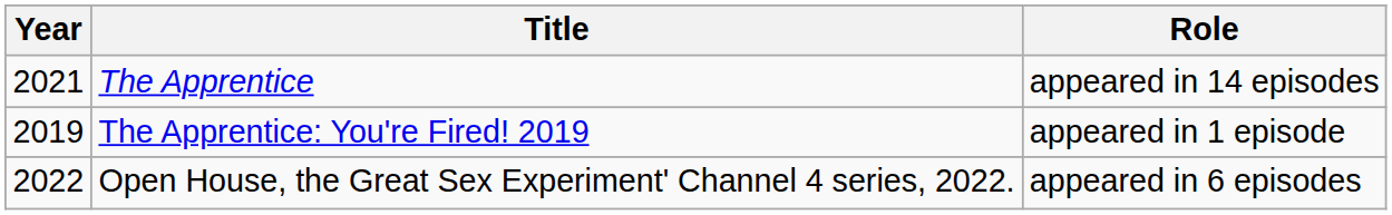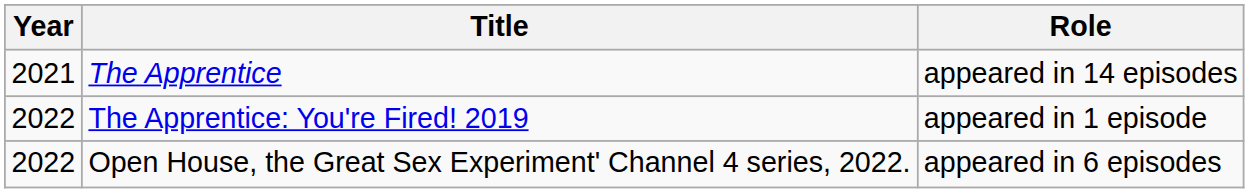 <table class="wikitable">
 <tr>
 <th>Year</th>
 <th>Title</th>
 <th>Role</th>
 </tr>
 <tr>
 <td>2021</td>
 <td><em><a href='#'>The Apprentice</a></em></td>
 <td>appeared in 14 episodes</td>
 </tr>
 <tr>
-<td>2019</td>
+<td>2022</td>
 <td><a href='#'>The Apprentice: You're Fired! 2019</a></td>
 <td>appeared in 1 episode</td>
 </tr>
 <tr>
 <td>2022</td>
 <td>Open House, the Great Sex Experiment' Channel 4 series, 2022.</td>
 <td>appeared in 6 episodes</td>
 </tr>
 </table>
